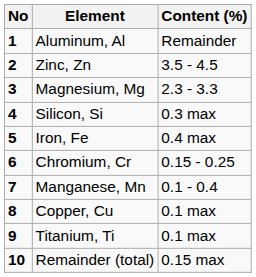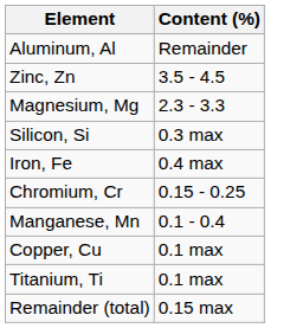 <table class="wikitable">
 <tr>
-<th>No</th>
 <th>Element</th>
 <th>Content (%)</th>
 </tr>
 <tr>
-<td><strong>1</strong></td>
 <td>Aluminum, Al</td>
 <td>Remainder</td>
 </tr>
 <tr>
-<td><strong>2</strong></td>
 <td>Zinc, Zn</td>
 <td>3.5 - 4.5</td>
 </tr>
 <tr>
-<td><strong>3</strong></td>
 <td>Magnesium, Mg</td>
 <td>2.3 - 3.3</td>
 </tr>
 <tr>
-<td><strong>4</strong></td>
 <td>Silicon, Si</td>
 <td>0.3 max</td>
 </tr>
 <tr>
-<td><strong>5</strong></td>
 <td>Iron, Fe</td>
 <td>0.4 max</td>
 </tr>
 <tr>
-<td><strong>6</strong></td>
 <td>Chromium, Cr</td>
 <td>0.15 - 0.25</td>
 </tr>
 <tr>
-<td><strong>7</strong></td>
 <td>Manganese, Mn</td>
 <td>0.1 - 0.4</td>
 </tr>
 <tr>
-<td><strong>8</strong></td>
 <td>Copper, Cu</td>
 <td>0.1 max</td>
 </tr>
 <tr>
-<td><strong>9</strong></td>
 <td>Titanium, Ti</td>
 <td>0.1 max</td>
 </tr>
 <tr>
-<td><strong>10</strong></td>
 <td>Remainder (total)</td>
 <td>0.15 max</td>
 </tr>
 </table>
